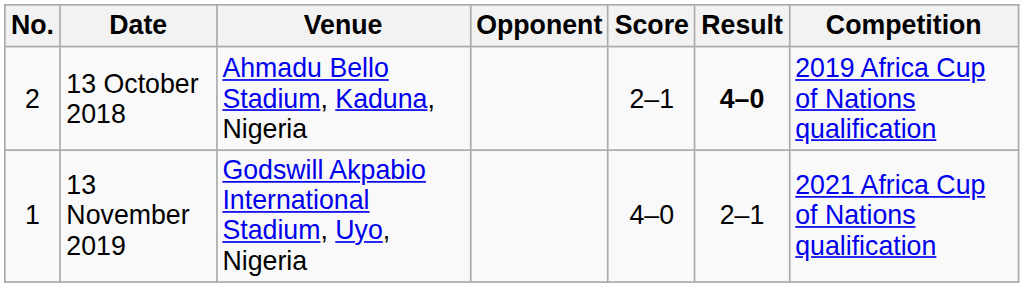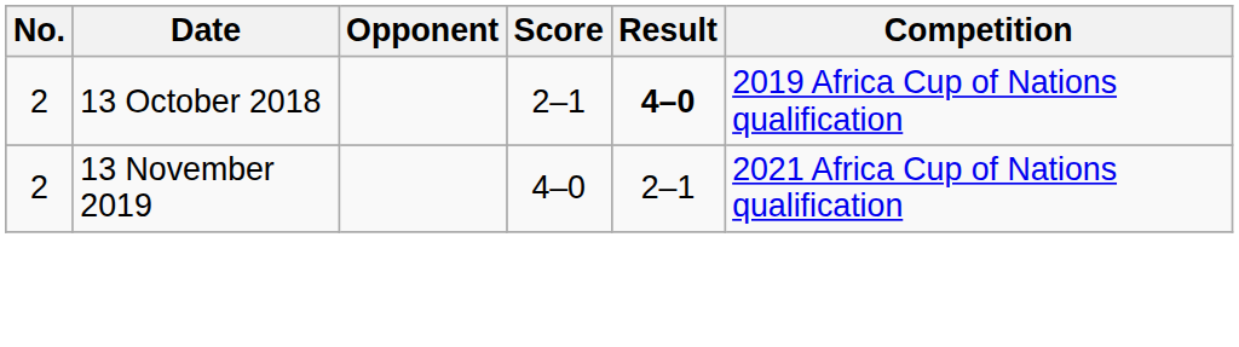 <table class="wikitable sortable">
 <tr>
 <th scope="col">No.</th>
 <th scope="col">Date</th>
-<th scope="col">Venue</th>
 <th scope="col">Opponent</th>
 <th scope="col">Score</th>
 <th scope="col">Result</th>
 <th scope="col">Competition</th>
 </tr>
 <tr>
 <td style="text-align:center">2</td>
 <td>13 October 2018</td>
-<td><a href='#'>Ahmadu Bello Stadium</a>, <a href='#'>Kaduna</a>, Nigeria</td>
 <td></td>
 <td style="text-align:center">2–1</td>
 <td style="text-align:center"><strong>4–0</strong></td>
 <td><a href='#'>2019 Africa Cup of Nations qualification</a></td>
 </tr>
 <tr>
-<td style="text-align:center">1</td>
+<td style="text-align:center">2</td>
 <td>13 November 2019</td>
-<td><a href='#'>Godswill Akpabio International Stadium</a>, <a href='#'>Uyo</a>, Nigeria</td>
 <td></td>
 <td style="text-align:center">4–0</td>
 <td style="text-align:center">2–1</td>
 <td><a href='#'>2021 Africa Cup of Nations qualification</a></td>
 </tr>
 </table>
